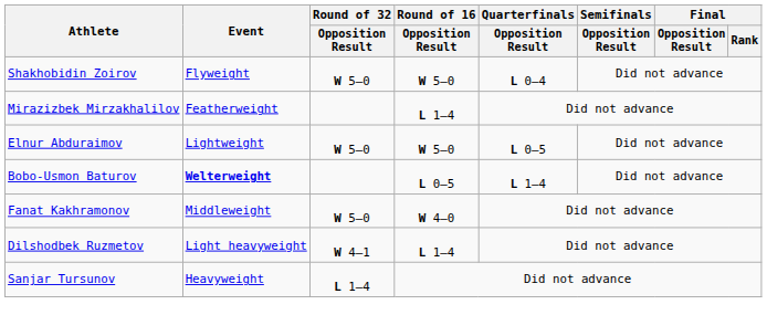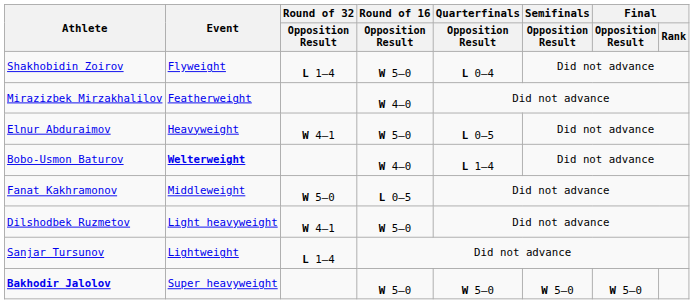 <table class="wikitable" style="font-size:90%">
 <tr>
 <th rowspan="2">Athlete</th>
 <th rowspan="2">Event</th>
 <th>Round of 32</th>
 <th>Round of 16</th>
 <th>Quarterfinals</th>
 <th>Semifinals</th>
 <th colspan=2>Final</th>
 </tr>
 <tr style="font-size:95%">
 <th>Opposition<br>Result</th>
 <th>Opposition<br>Result</th>
 <th>Opposition<br>Result</th>
 <th>Opposition<br>Result</th>
 <th>Opposition<br>Result</th>
 <th>Rank</th>
 </tr>
 <tr align=center>
 <td align=left><a href='#'>Shakhobidin Zoirov</a></td>
 <td align=left><a href='#'>Flyweight</a></td>
-<td><br><strong>W</strong> 5–0</td>
+<td><br><strong>L</strong> 1–4</td>
 <td><br><strong>W</strong> 5–0</td>
 <td><br><strong>L</strong> 0–4</td>
 <td colspan="3">Did not advance</td>
 </tr>
 <tr align=center>
 <td align=left><a href='#'>Mirazizbek Mirzakhalilov</a></td>
 <td align=left><a href='#'>Featherweight</a></td>
 <td></td>
-<td><br><strong>L</strong> 1–4</td>
+<td><br> <strong>W</strong> 4–0</td>
 <td colspan="4">Did not advance</td>
 </tr>
 <tr align=center>
 <td align=left><a href='#'>Elnur Abduraimov</a></td>
-<td align=left><a href='#'>Lightweight</a></td>
-<td><br><strong>W</strong> 5–0</td>
+<td align=left><a href='#'>Heavyweight</a></td>
+<td><br><strong>W</strong> 4–1</td>
 <td><br><strong>W</strong> 5–0</td>
 <td><br><strong>L</strong> 0–5</td>
 <td colspan="3">Did not advance</td>
 </tr>
 <tr align=center>
 <td align=left><a href='#'>Bobo-Usmon Baturov</a></td>
 <td align=left><strong><a href='#'>Welterweight</a></strong></td>
 <td></td>
-<td><br><strong>L</strong> 0–5</td>
+<td><br> <strong>W</strong> 4–0</td>
 <td><br> <strong>L</strong> 1–4</td>
 <td colspan="3">Did not advance</td>
 </tr>
 <tr align=center>
 <td align=left><a href='#'>Fanat Kakhramonov</a></td>
 <td align=left><a href='#'>Middleweight</a></td>
 <td><br> <strong>W</strong> 5–0</td>
-<td><br> <strong>W</strong> 4–0</td>
+<td><br><strong>L</strong> 0–5</td>
 <td colspan="4">Did not advance</td>
 </tr>
 <tr align=center>
 <td align=left><a href='#'>Dilshodbek Ruzmetov</a></td>
 <td align=left><a href='#'>Light heavyweight</a></td>
 <td><br><strong>W</strong> 4–1</td>
-<td><br><strong>L</strong> 1–4</td>
+<td><br><strong>W</strong> 5–0</td>
 <td colspan="4">Did not advance</td>
 </tr>
 <tr align=center>
 <td align=left><a href='#'>Sanjar Tursunov</a></td>
-<td align=left><a href='#'>Heavyweight</a></td>
+<td align=left><a href='#'>Lightweight</a></td>
 <td><br><strong>L</strong> 1–4</td>
 <td colspan="5">Did not advance</td>
 </tr>
+<tr align=center>
+<td align=left><strong><a href='#'>Bakhodir Jalolov</a></strong></td>
+<td align=left><a href='#'>Super heavyweight</a></td>
+<td></td>
+<td><br><strong>W</strong> 5–0</td>
+<td><br><strong>W</strong> 5–0</td>
+<td><br><strong>W</strong> 5–0</td>
+<td><br><strong>W</strong> 5–0</td>
+<td></td>
+</tr>
 </table>
